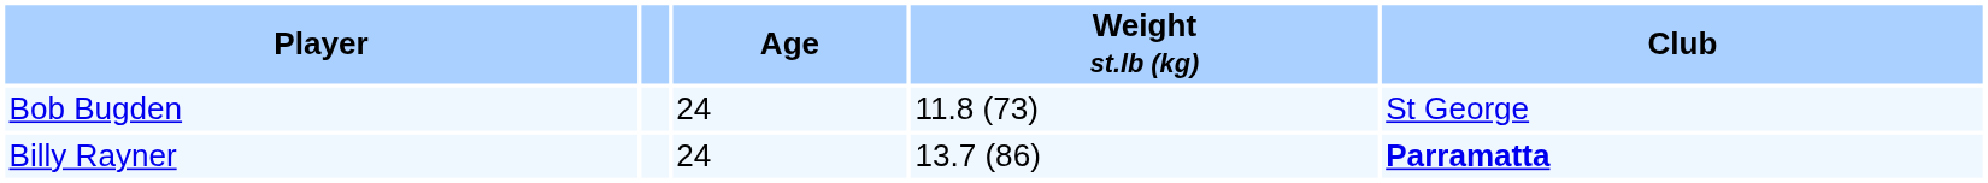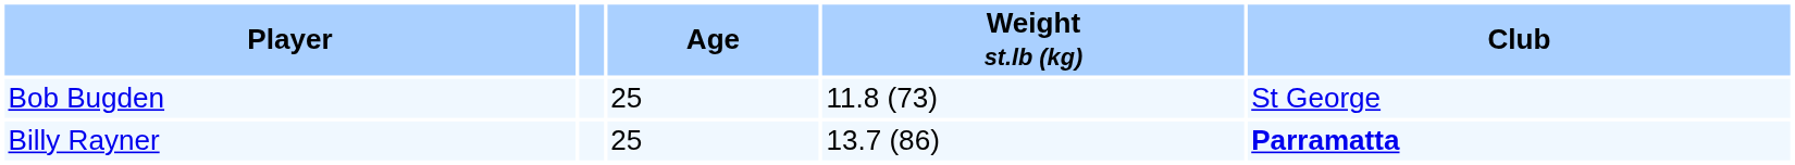 <table class="sortable" border="0" cellspacing="2" cellpadding="2" style="width:80%;" style="text-align:center;">
 <tr style="background:#AAD0FF">
 <th>Player</th>
 <th></th>
 <th>Age</th>
 <th>Weight<br><small><em>st.lb (kg)</em></small></th>
 <th>Club</th>
 </tr>
 <tr bgcolor=#F0F8FF>
 <td align=left><a href='#'>Bob Bugden</a></td>
 <td></td>
-<td>24</td>
+<td>25</td>
 <td>11.8 (73)</td>
 <td align=left> <a href='#'>St George</a></td>
 </tr>
 <tr bgcolor=#F0F8FF>
 <td align=left><a href='#'>Billy Rayner</a></td>
 <td></td>
-<td>24</td>
+<td>25</td>
 <td>13.7 (86)</td>
 <td align=left><strong> <a href='#'>Parramatta</a></strong></td>
 </tr>
 </table>
